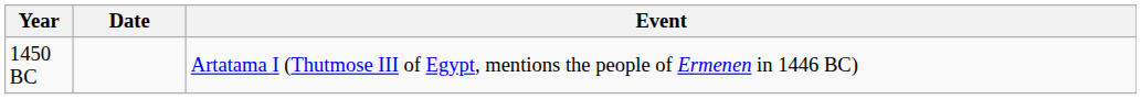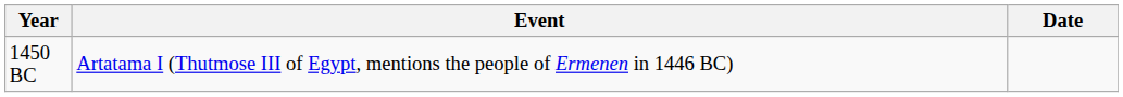 <table class="wikitable" width="100%">
 <tr>
 <th style="width:6%">Year</th>
+<th>Event</th>
 <th style="width:10%">Date</th>
-<th>Event</th>
 </tr>
 <tr>
 <td>1450 BC</td>
+<td><a href='#'>Artatama I</a> (<a href='#'>Thutmose III</a> of <a href='#'>Egypt</a>, mentions the people of <em><a href='#'>Ermenen</a></em> in 1446 BC)</td>
 <td></td>
-<td><a href='#'>Artatama I</a> (<a href='#'>Thutmose III</a> of <a href='#'>Egypt</a>, mentions the people of <em><a href='#'>Ermenen</a></em> in 1446 BC)</td>
 </tr>
 </table>
